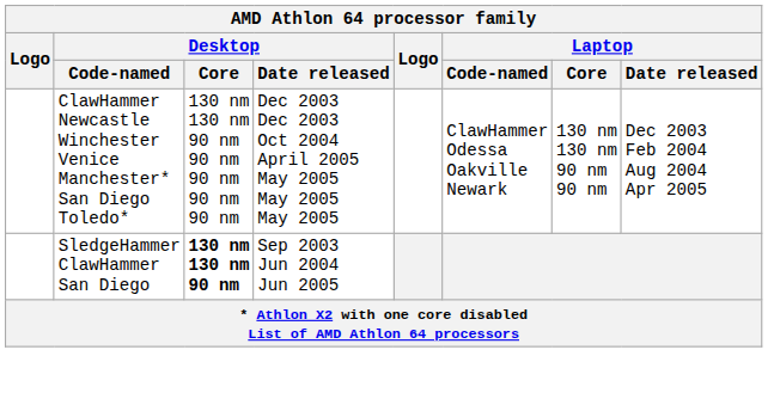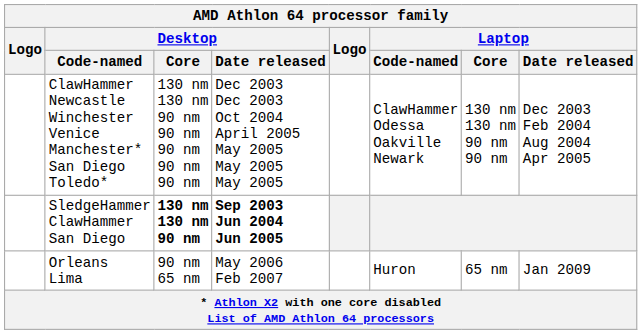 <table class="wikitable" align="center">
 <tr>
 <th colspan="8">AMD Athlon 64 processor family</th>
 </tr>
 <tr>
 <th rowspan="2">Logo</th>
 <th colspan="3"><a href='#'>Desktop</a></th>
 <th rowspan="2">Logo</th>
 <th colspan="3"><a href='#'>Laptop</a></th>
 </tr>
 <tr>
 <th>Code-named</th>
 <th>Core</th>
 <th>Date released</th>
 <th>Code-named</th>
 <th>Core</th>
 <th>Date released</th>
 </tr>
 <tr style="background:white">
 <td></td>
 <td>ClawHammer<br>Newcastle<br>Winchester<br>Venice<br>Manchester*<br>San Diego<br>Toledo*</td>
 <td>130 nm<br>130 nm<br>90 nm<br>90 nm<br>90 nm<br>90 nm<br>90 nm</td>
 <td>Dec 2003<br>Dec 2003<br>Oct 2004<br>April 2005<br>May 2005<br>May 2005<br>May 2005</td>
 <td></td>
 <td>ClawHammer<br>Odessa<br>Oakville<br>Newark</td>
 <td>130 nm<br>130 nm<br>90 nm<br>90 nm</td>
 <td>Dec 2003<br>Feb 2004<br>Aug 2004<br>Apr 2005</td>
 </tr>
 <tr style="background:white">
 <td></td>
 <td>SledgeHammer<br>ClawHammer<br>San Diego</td>
 <td><strong>130 nm<br>130 nm<br>90 nm</strong></td>
-<td>Sep 2003<br>Jun 2004<br>Jun 2005</td>
+<td><strong>Sep 2003<br>Jun 2004<br>Jun 2005</strong></td>
 <th></th>
 <th colspan="3"></th>
+</tr>
+<tr style="background:white">
+<td></td>
+<td>Orleans<br>Lima</td>
+<td>90 nm<br>65 nm</td>
+<td>May 2006<br>Feb 2007</td>
+<td></td>
+<td>Huron</td>
+<td>65 nm</td>
+<td>Jan 2009</td>
 </tr>
 <tr>
 <th colspan="8"><small>* <a href='#'>Athlon X2</a> with one core disabled<br><a href='#'>List of AMD Athlon 64 processors</a></small></th>
 </tr>
 </table>
